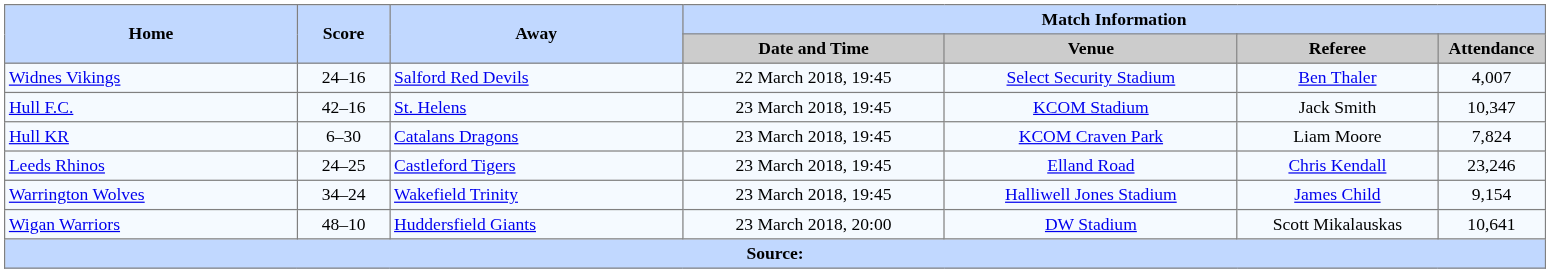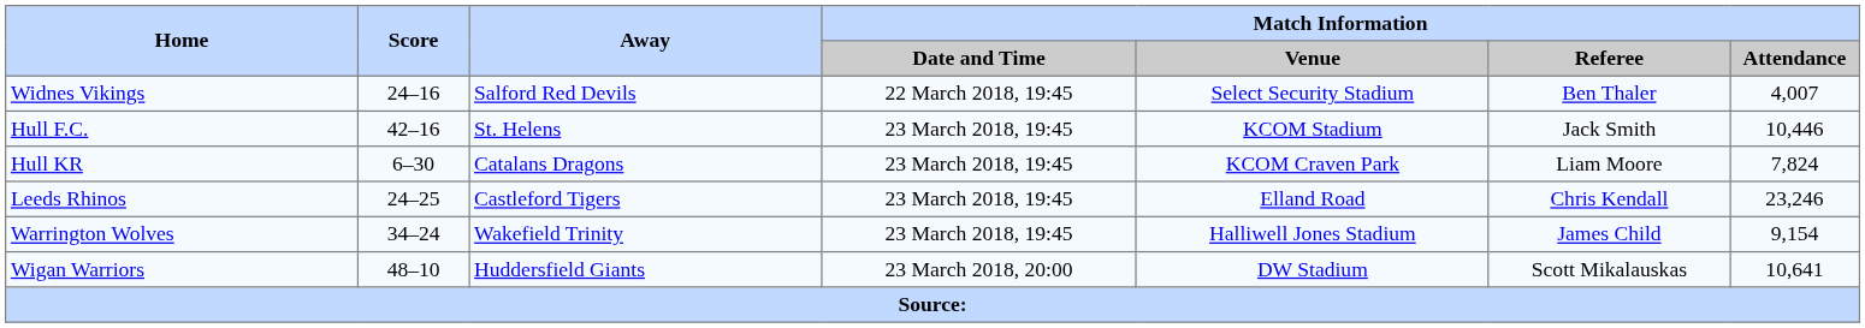 <table border=1 style="border-collapse:collapse; font-size:90%; text-align:center;" cellpadding=3 cellspacing=0 width=100%>
 <tr bgcolor=#C1D8FF>
 <th rowspan=2 width=19%>Home</th>
 <th rowspan=2 width=6%>Score</th>
 <th rowspan=2 width=19%>Away</th>
 <th colspan=4>Match Information</th>
 </tr>
 <tr bgcolor=#CCCCCC>
 <th width=17%>Date and Time</th>
 <th width=19%>Venue</th>
 <th width=13%>Referee</th>
 <th width=7%>Attendance</th>
 </tr>
 <tr bgcolor=#F5FAFF>
 <td align=left> <a href='#'>Widnes Vikings</a></td>
 <td>24–16</td>
 <td align=left> <a href='#'>Salford Red Devils</a></td>
 <td>22 March 2018, 19:45</td>
 <td><a href='#'>Select Security Stadium</a></td>
 <td><a href='#'>Ben Thaler</a></td>
 <td>4,007</td>
 </tr>
 <tr bgcolor=#F5FAFF>
 <td align=left> <a href='#'>Hull F.C.</a></td>
 <td>42–16</td>
 <td align=left> <a href='#'>St. Helens</a></td>
 <td>23 March 2018, 19:45</td>
 <td><a href='#'>KCOM Stadium</a></td>
 <td>Jack Smith</td>
-<td>10,347</td>
+<td>10,446</td>
 </tr>
 <tr bgcolor=#F5FAFF>
 <td align=left> <a href='#'>Hull KR</a></td>
 <td>6–30</td>
 <td align=left> <a href='#'>Catalans Dragons</a></td>
 <td>23 March 2018, 19:45</td>
 <td><a href='#'>KCOM Craven Park</a></td>
 <td>Liam Moore</td>
 <td>7,824</td>
 </tr>
 <tr bgcolor=#F5FAFF>
 <td align=left> <a href='#'>Leeds Rhinos</a></td>
 <td>24–25</td>
 <td align=left> <a href='#'>Castleford Tigers</a></td>
 <td>23 March 2018, 19:45</td>
 <td><a href='#'>Elland Road</a></td>
 <td><a href='#'>Chris Kendall</a></td>
 <td>23,246</td>
 </tr>
 <tr bgcolor=#F5FAFF>
 <td align=left> <a href='#'>Warrington Wolves</a></td>
 <td>34–24</td>
 <td align=left> <a href='#'>Wakefield Trinity</a></td>
 <td>23 March 2018, 19:45</td>
 <td><a href='#'>Halliwell Jones Stadium</a></td>
 <td><a href='#'>James Child</a></td>
 <td>9,154</td>
 </tr>
 <tr bgcolor=#F5FAFF>
 <td align=left> <a href='#'>Wigan Warriors</a></td>
 <td>48–10</td>
 <td align=left> <a href='#'>Huddersfield Giants</a></td>
 <td>23 March 2018, 20:00</td>
 <td><a href='#'>DW Stadium</a></td>
 <td>Scott Mikalauskas</td>
 <td>10,641</td>
 </tr>
 <tr style="background:#c1d8ff;">
 <th colspan=7>Source:</th>
 </tr>
 </table>
